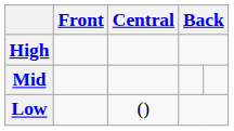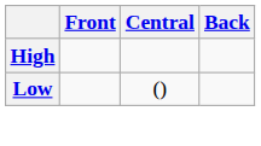 <table class="wikitable" style="text-align:center">
 <tr>
 <th></th>
 <th><a href='#'>Front</a></th>
 <th><a href='#'>Central</a></th>
 <th colspan="2"><a href='#'>Back</a></th>
 </tr>
 <tr align="center">
 <th><a href='#'>High</a></th>
 <td></td>
 <td></td>
 <td colspan="2"></td>
 </tr>
 <tr align="center">
-<th><a href='#'>Mid</a></th>
-<td></td>
-<td></td>
-<td></td>
-<td></td>
-</tr>
-<tr align="center">
 <th><a href='#'>Low</a></th>
 <td></td>
 <td>()</td>
 <td colspan="2"></td>
 </tr>
 </table>
